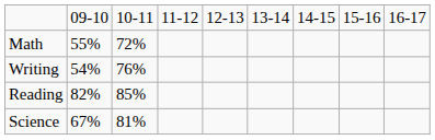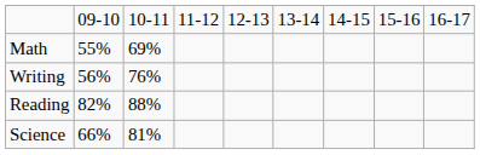 <table class="wikitable">
 <tr>
 <td></td>
 <td>09-10</td>
 <td>10-11</td>
 <td>11-12</td>
 <td>12-13</td>
 <td>13-14</td>
 <td>14-15</td>
 <td>15-16</td>
 <td>16-17</td>
 </tr>
 <tr>
 <td>Math</td>
 <td>55%</td>
-<td>72%</td>
+<td>69%</td>
 <td></td>
 <td></td>
 <td></td>
 <td></td>
 <td></td>
 <td></td>
 </tr>
 <tr>
 <td>Writing</td>
-<td>54%</td>
+<td>56%</td>
 <td>76%</td>
 <td></td>
 <td></td>
 <td></td>
 <td></td>
 <td></td>
 <td></td>
 </tr>
 <tr>
 <td>Reading</td>
 <td>82%</td>
-<td>85%</td>
+<td>88%</td>
 <td></td>
 <td></td>
 <td></td>
 <td></td>
 <td></td>
 <td></td>
 </tr>
 <tr>
 <td>Science</td>
-<td>67%</td>
+<td>66%</td>
 <td>81%</td>
 <td></td>
 <td></td>
 <td></td>
 <td></td>
 <td></td>
 <td></td>
 </tr>
 </table>
